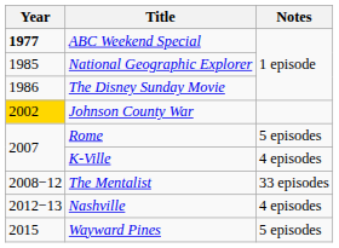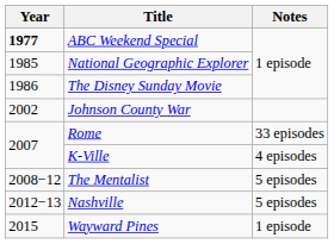 <table class="wikitable">
 <tr>
 <th>Year</th>
 <th>Title</th>
 <th>Notes</th>
 </tr>
 <tr>
 <td><strong>1977</strong></td>
 <td><em><a href='#'>ABC Weekend Special</a></em></td>
 <td rowspan=3>1 episode</td>
 </tr>
 <tr>
 <td>1985</td>
 <td><em><a href='#'>National Geographic Explorer</a></em></td>
 </tr>
 <tr>
 <td>1986</td>
 <td><em><a href='#'>The Disney Sunday Movie</a></em></td>
 </tr>
 <tr>
-<td style="background: gold;">2002</td>
+<td>2002</td>
 <td><em><a href='#'>Johnson County War</a></em></td>
 <td></td>
 </tr>
 <tr>
 <td rowspan=2>2007</td>
 <td><em><a href='#'>Rome</a></em></td>
-<td>5 episodes</td>
+<td>33 episodes</td>
 </tr>
 <tr>
 <td><em><a href='#'>K-Ville</a></em></td>
 <td>4 episodes</td>
 </tr>
 <tr>
 <td>2008−12</td>
 <td><em><a href='#'>The Mentalist</a></em></td>
-<td>33 episodes</td>
+<td>5 episodes</td>
 </tr>
 <tr>
 <td>2012−13</td>
 <td><em><a href='#'>Nashville</a></em></td>
-<td>4 episodes</td>
+<td>5 episodes</td>
 </tr>
 <tr>
 <td>2015</td>
 <td><em><a href='#'>Wayward Pines</a></em></td>
-<td>5 episodes</td>
+<td>1 episode</td>
 </tr>
 </table>
